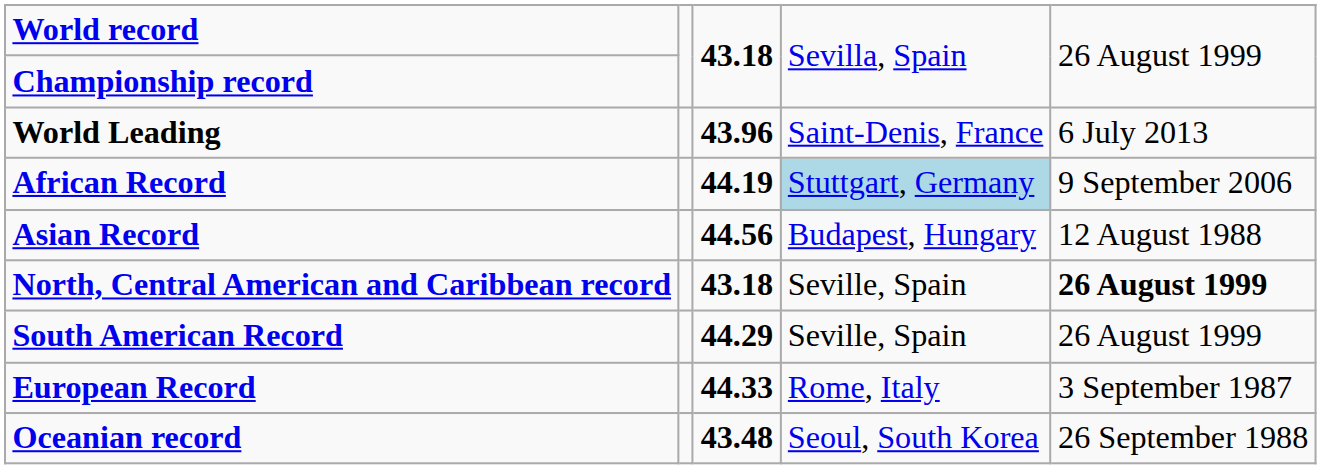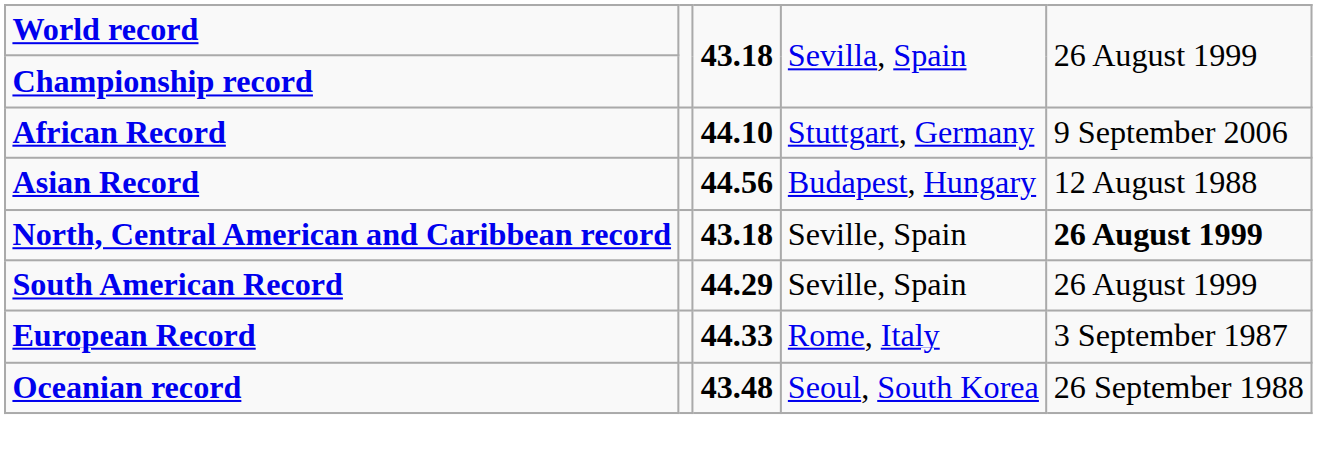 <table class="wikitable">
 <tr>
 <td><strong><a href='#'>World record</a></strong></td>
 <td rowspan=2></td>
 <td rowspan=2><strong>43.18</strong></td>
 <td rowspan=2> <a href='#'>Sevilla</a>, <a href='#'>Spain</a></td>
 <td rowspan=2>26 August 1999</td>
 </tr>
 <tr>
 <td><strong><a href='#'>Championship record</a></strong></td>
 </tr>
 <tr>
-<td><strong>World Leading</strong></td>
-<td></td>
-<td><strong>43.96</strong></td>
-<td> <a href='#'>Saint-Denis</a>, <a href='#'>France</a></td>
-<td>6 July 2013</td>
-</tr>
-<tr>
 <td><strong><a href='#'>African Record</a></strong></td>
 <td></td>
-<td><strong>44.19</strong></td>
-<td style="background: lightblue;"> <a href='#'>Stuttgart</a>, <a href='#'>Germany</a></td>
+<td><strong>44.10</strong></td>
+<td> <a href='#'>Stuttgart</a>, <a href='#'>Germany</a></td>
 <td>9 September 2006</td>
 </tr>
 <tr>
 <td><strong><a href='#'>Asian Record</a></strong></td>
 <td></td>
 <td><strong>44.56</strong></td>
 <td> <a href='#'>Budapest</a>, <a href='#'>Hungary</a></td>
 <td>12 August 1988</td>
 </tr>
 <tr>
 <td><strong><a href='#'>North, Central American and Caribbean record</a></strong></td>
 <td></td>
 <td><strong>43.18</strong></td>
 <td> Seville, Spain</td>
 <td><strong>26 August 1999</strong></td>
 </tr>
 <tr>
 <td><strong><a href='#'>South American Record</a></strong></td>
 <td></td>
 <td><strong>44.29</strong></td>
 <td> Seville, Spain</td>
 <td>26 August 1999</td>
 </tr>
 <tr>
 <td><strong><a href='#'>European Record</a></strong></td>
 <td></td>
 <td><strong>44.33</strong></td>
 <td> <a href='#'>Rome</a>, <a href='#'>Italy</a></td>
 <td>3 September 1987</td>
 </tr>
 <tr>
 <td><strong><a href='#'>Oceanian record</a></strong></td>
 <td></td>
 <td><strong>43.48</strong></td>
 <td> <a href='#'>Seoul</a>, <a href='#'>South Korea</a></td>
 <td>26 September 1988</td>
 </tr>
 </table>
